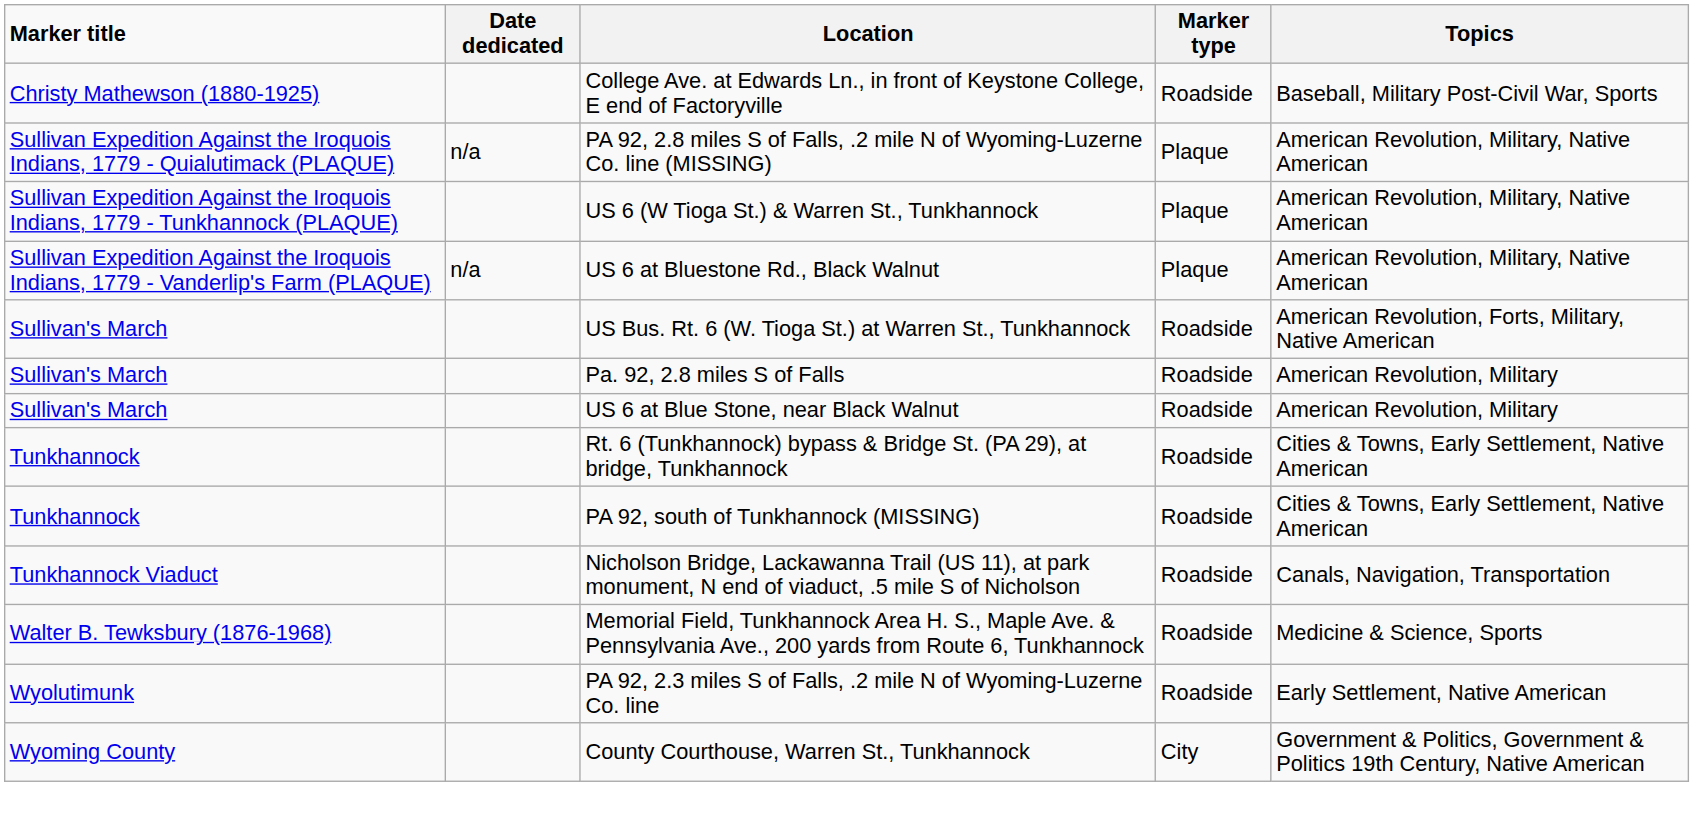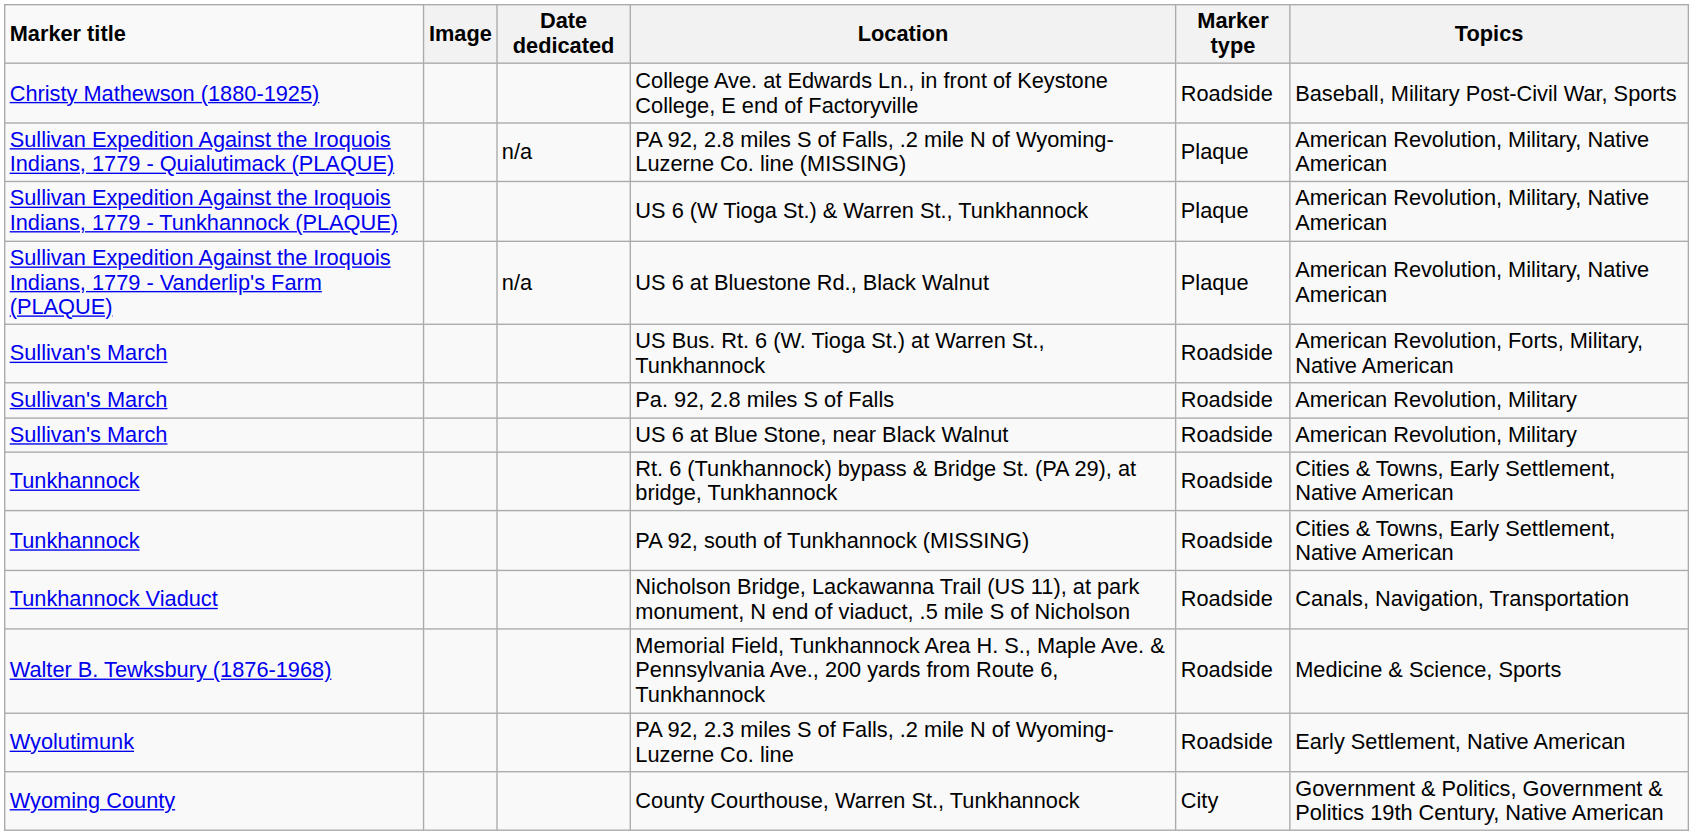 <table class="wikitable sortable" style="width:98%">
 <tr>
 <td><strong>Marker title</strong></td>
+<th class="unsortable"><strong>Image</strong></th>
 <th><strong>Date dedicated</strong></th>
 <th><strong>Location</strong></th>
 <th><strong>Marker type</strong></th>
 <th><strong>Topics</strong></th>
 </tr>
 <tr ->
 <td><a href='#'>Christy Mathewson (1880-1925)</a></td>
 <td></td>
+<td></td>
 <td>College Ave. at Edwards Ln., in front of Keystone College, E end of Factoryville<br><small></small></td>
 <td>Roadside</td>
 <td>Baseball, Military Post-Civil War, Sports</td>
 </tr>
 <tr ->
 <td><a href='#'>Sullivan Expedition Against the Iroquois Indians, 1779 - Quialutimack (PLAQUE)</a></td>
+<td></td>
 <td>n/a</td>
 <td>PA 92, 2.8 miles S of Falls, .2 mile N of Wyoming-Luzerne Co. line (MISSING)<br><small></small></td>
 <td>Plaque</td>
 <td>American Revolution, Military, Native American</td>
 </tr>
 <tr ->
 <td><a href='#'>Sullivan Expedition Against the Iroquois Indians, 1779 - Tunkhannock (PLAQUE)</a></td>
 <td></td>
+<td></td>
 <td>US 6 (W Tioga St.) & Warren St., Tunkhannock<br><small></small></td>
 <td>Plaque</td>
 <td>American Revolution, Military, Native American</td>
 </tr>
 <tr ->
 <td><a href='#'>Sullivan Expedition Against the Iroquois Indians, 1779 - Vanderlip's Farm (PLAQUE)</a></td>
+<td></td>
 <td>n/a</td>
 <td>US 6 at Bluestone Rd., Black Walnut<br><small></small></td>
 <td>Plaque</td>
 <td>American Revolution, Military, Native American</td>
 </tr>
 <tr ->
 <td><a href='#'>Sullivan's March</a></td>
 <td></td>
+<td></td>
 <td>US Bus. Rt. 6 (W. Tioga St.) at Warren St., Tunkhannock<br><small></small></td>
 <td>Roadside</td>
 <td>American Revolution, Forts, Military, Native American</td>
 </tr>
 <tr ->
 <td><a href='#'>Sullivan's March</a></td>
+<td></td>
 <td></td>
 <td>Pa. 92, 2.8 miles S of Falls<br><small></small></td>
 <td>Roadside</td>
 <td>American Revolution, Military</td>
 </tr>
 <tr ->
 <td><a href='#'>Sullivan's March</a></td>
 <td></td>
+<td></td>
 <td>US 6 at Blue Stone, near Black Walnut<br><small></small></td>
 <td>Roadside</td>
 <td>American Revolution, Military</td>
 </tr>
 <tr ->
 <td><a href='#'>Tunkhannock</a></td>
+<td></td>
 <td></td>
 <td>Rt. 6 (Tunkhannock) bypass & Bridge St. (PA 29), at bridge, Tunkhannock<br><small></small></td>
 <td>Roadside</td>
 <td>Cities & Towns, Early Settlement, Native American</td>
 </tr>
 <tr ->
 <td><a href='#'>Tunkhannock</a></td>
 <td></td>
+<td></td>
 <td>PA 92, south of Tunkhannock (MISSING)<br><small></small></td>
 <td>Roadside</td>
 <td>Cities & Towns, Early Settlement, Native American</td>
 </tr>
 <tr ->
 <td><a href='#'>Tunkhannock Viaduct</a></td>
+<td></td>
 <td></td>
 <td>Nicholson Bridge, Lackawanna Trail (US 11), at park monument, N end of viaduct, .5 mile S of Nicholson<br><small></small></td>
 <td>Roadside</td>
 <td>Canals, Navigation, Transportation</td>
 </tr>
 <tr ->
 <td><a href='#'>Walter B. Tewksbury (1876-1968)</a></td>
 <td></td>
+<td></td>
 <td>Memorial Field, Tunkhannock Area H. S., Maple Ave. & Pennsylvania Ave., 200 yards from Route 6, Tunkhannock<br><small></small></td>
 <td>Roadside</td>
 <td>Medicine & Science, Sports</td>
 </tr>
 <tr ->
 <td><a href='#'>Wyolutimunk</a></td>
+<td></td>
 <td></td>
 <td>PA 92, 2.3 miles S of Falls, .2 mile N of Wyoming-Luzerne Co. line<br><small></small></td>
 <td>Roadside</td>
 <td>Early Settlement, Native American</td>
 </tr>
 <tr ->
 <td><a href='#'>Wyoming County</a></td>
 <td></td>
+<td></td>
 <td>County Courthouse, Warren St., Tunkhannock<br><small></small></td>
 <td>City</td>
 <td>Government & Politics, Government & Politics 19th Century, Native American</td>
 </tr>
 </table>
